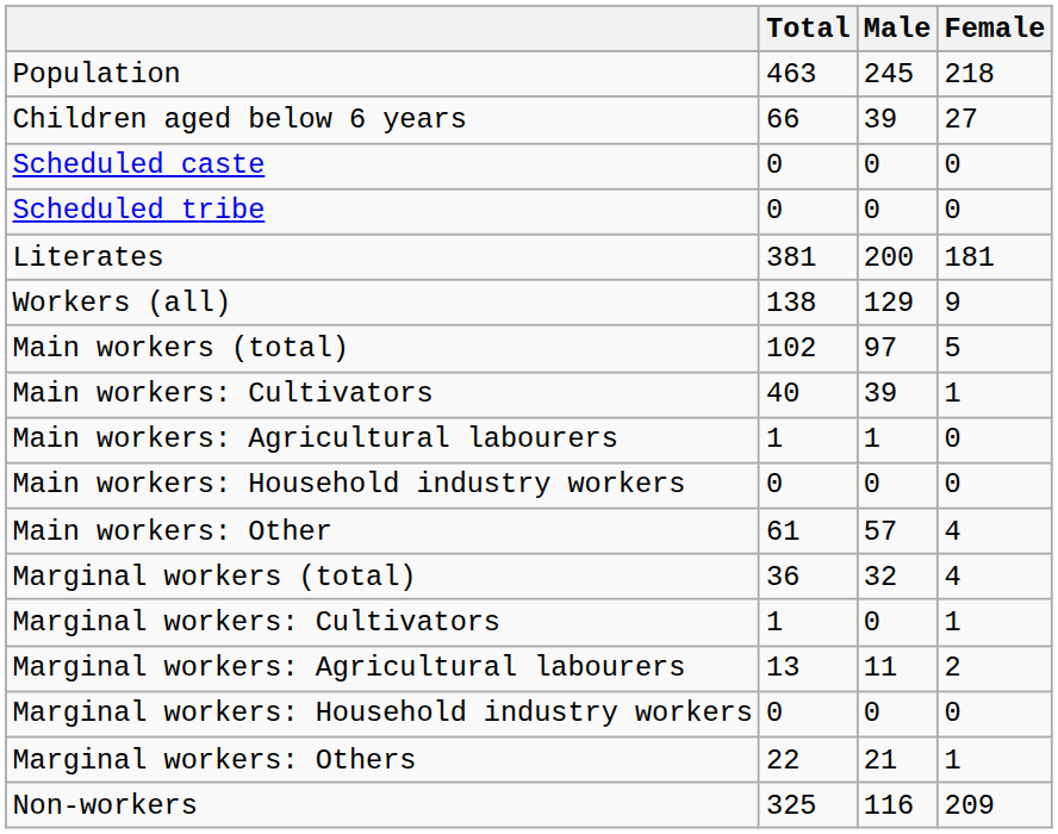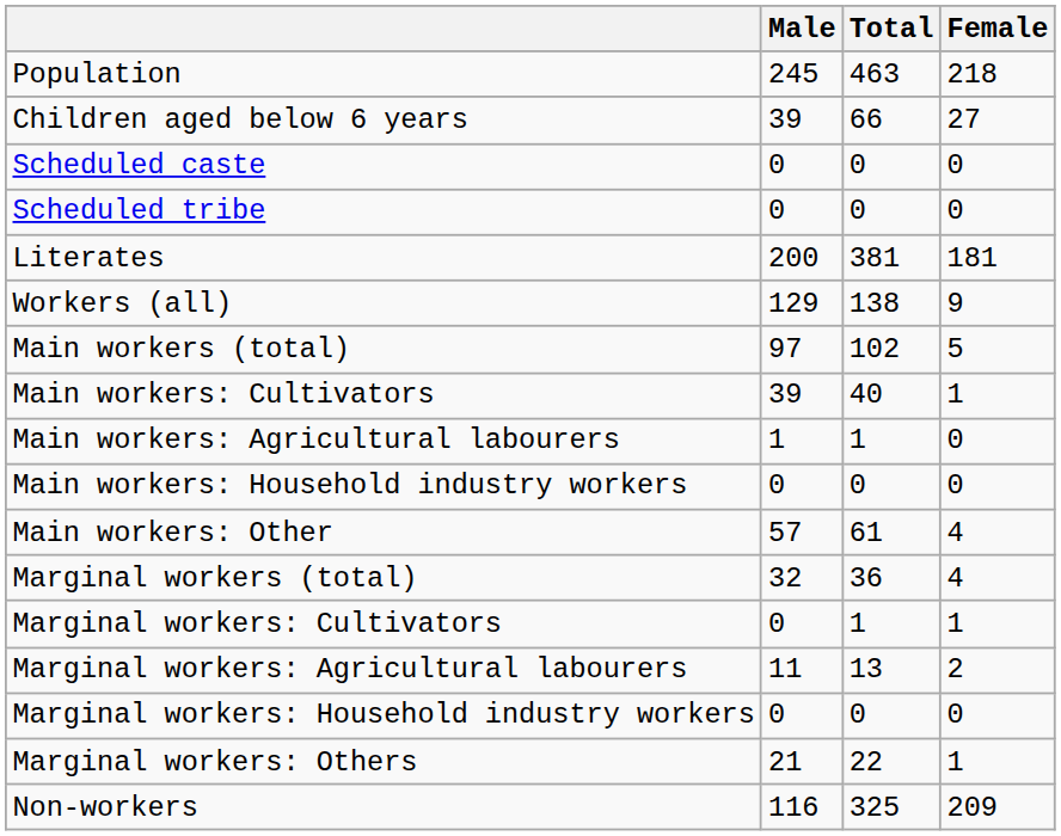 <table class="wikitable sortable">
 <tr>
 <th></th>
+<th>Male</th>
 <th>Total</th>
-<th>Male</th>
 <th>Female</th>
 </tr>
 <tr>
 <td>Population</td>
+<td>245</td>
 <td>463</td>
-<td>245</td>
 <td>218</td>
 </tr>
 <tr>
 <td>Children aged below 6 years</td>
+<td>39</td>
 <td>66</td>
-<td>39</td>
 <td>27</td>
 </tr>
 <tr>
 <td><a href='#'>Scheduled caste</a></td>
 <td>0</td>
 <td>0</td>
 <td>0</td>
 </tr>
 <tr>
 <td><a href='#'>Scheduled tribe</a></td>
 <td>0</td>
 <td>0</td>
 <td>0</td>
 </tr>
 <tr>
 <td>Literates</td>
+<td>200</td>
 <td>381</td>
-<td>200</td>
 <td>181</td>
 </tr>
 <tr>
 <td>Workers (all)</td>
+<td>129</td>
 <td>138</td>
-<td>129</td>
 <td>9</td>
 </tr>
 <tr>
 <td>Main workers (total)</td>
+<td>97</td>
 <td>102</td>
-<td>97</td>
 <td>5</td>
 </tr>
 <tr>
 <td>Main workers: Cultivators</td>
+<td>39</td>
 <td>40</td>
-<td>39</td>
 <td>1</td>
 </tr>
 <tr>
 <td>Main workers: Agricultural labourers</td>
 <td>1</td>
 <td>1</td>
 <td>0</td>
 </tr>
 <tr>
 <td>Main workers: Household industry workers</td>
 <td>0</td>
 <td>0</td>
 <td>0</td>
 </tr>
 <tr>
 <td>Main workers: Other</td>
+<td>57</td>
 <td>61</td>
-<td>57</td>
 <td>4</td>
 </tr>
 <tr>
 <td>Marginal workers (total)</td>
+<td>32</td>
 <td>36</td>
-<td>32</td>
 <td>4</td>
 </tr>
 <tr>
 <td>Marginal workers: Cultivators</td>
+<td>0</td>
 <td>1</td>
-<td>0</td>
 <td>1</td>
 </tr>
 <tr>
 <td>Marginal workers: Agricultural labourers</td>
+<td>11</td>
 <td>13</td>
-<td>11</td>
 <td>2</td>
 </tr>
 <tr>
 <td>Marginal workers: Household industry workers</td>
 <td>0</td>
 <td>0</td>
 <td>0</td>
 </tr>
 <tr>
 <td>Marginal workers: Others</td>
+<td>21</td>
 <td>22</td>
-<td>21</td>
 <td>1</td>
 </tr>
 <tr>
 <td>Non-workers</td>
+<td>116</td>
 <td>325</td>
-<td>116</td>
 <td>209</td>
 </tr>
 </table>
